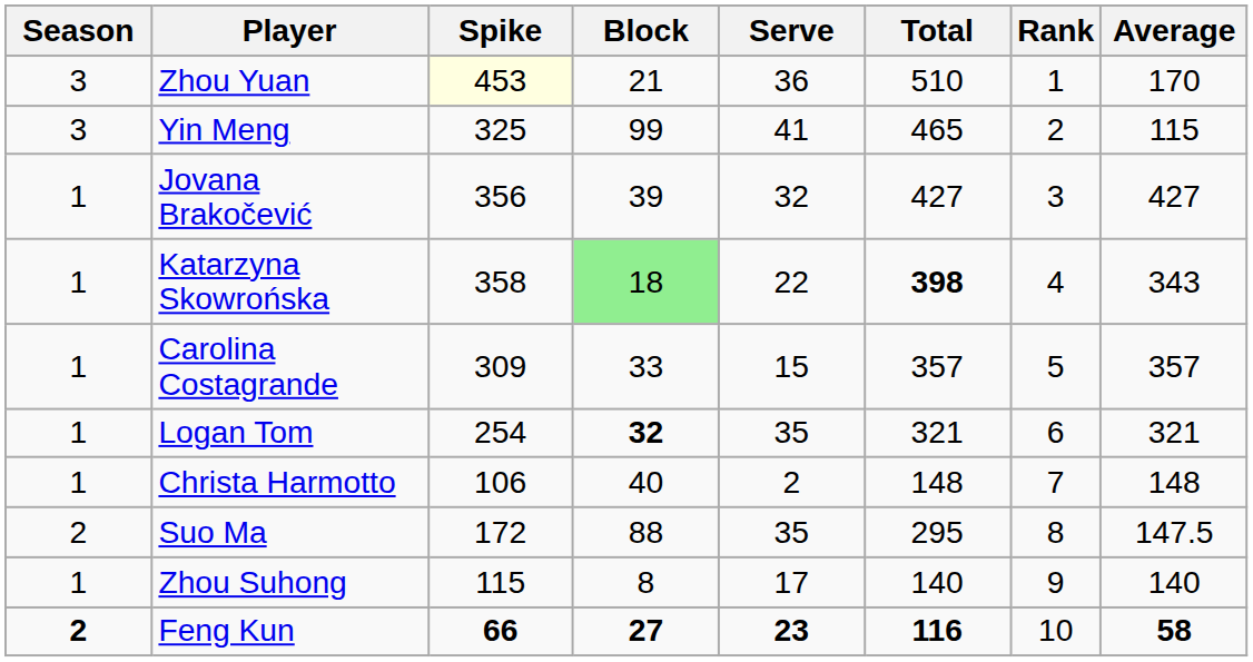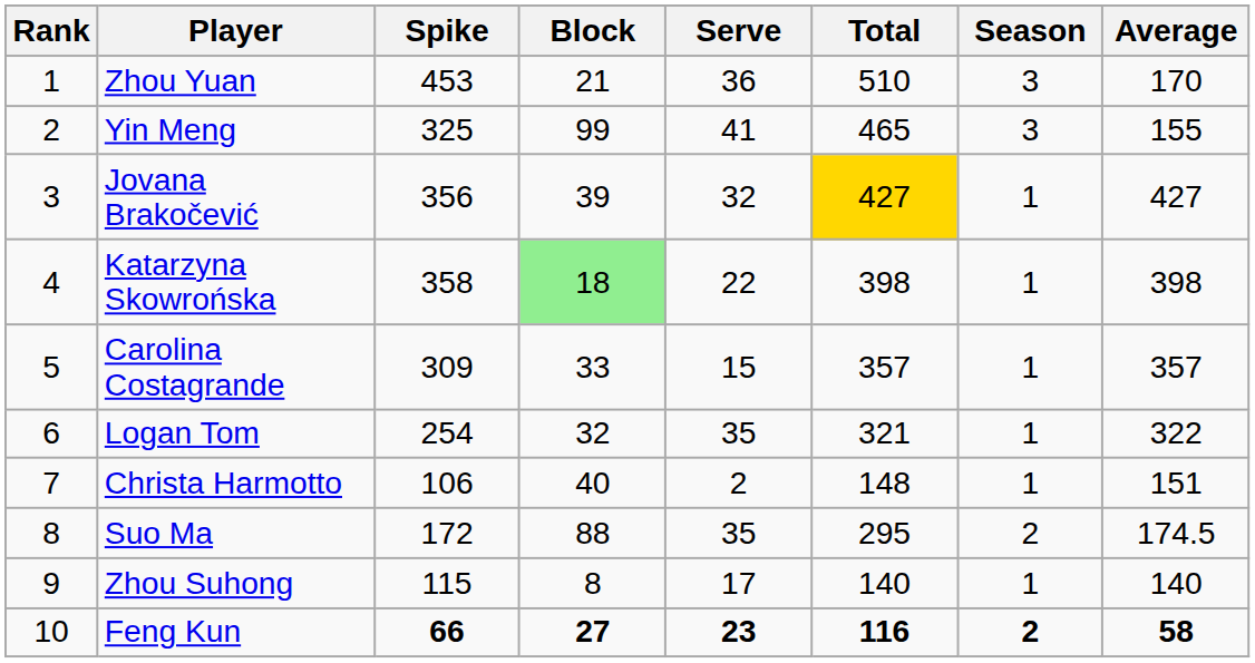 <table class="sortable wikitable" style="font-size:90%">
 <tr>
-<th style="width:60px;">Season</th>
+<th style="width:30px;">Rank</th>
 <th style="width:120px;">Player</th>
 <th style="width:60px;">Spike</th>
 <th style="width:60px;">Block</th>
 <th style="width:60px;">Serve</th>
 <th style="width:60px;">Total</th>
-<th style="width:30px;">Rank</th>
+<th style="width:60px;">Season</th>
 <th style="width:60px;">Average</th>
 </tr>
 <tr style="text-align:left;">
-<td align="center">3</td>
+<td align="center">1</td>
 <td> <a href='#'>Zhou Yuan</a></td>
-<td align="center" style="background: lightyellow;">453</td>
+<td align="center">453</td>
 <td align="center">21</td>
 <td align="center">36</td>
 <td align="center">510</td>
-<td align="center">1</td>
+<td align="center">3</td>
 <td align="center">170</td>
 </tr>
 <tr style="text-align:left;">
-<td align="center">3</td>
+<td align="center">2</td>
 <td> <a href='#'>Yin Meng</a></td>
 <td align="center">325</td>
 <td align="center">99</td>
 <td align="center">41</td>
 <td align="center">465</td>
-<td align="center">2</td>
-<td align="center">115</td>
+<td align="center">3</td>
+<td align="center">155</td>
 </tr>
 <tr style="text-align:left;">
-<td align="center">1</td>
+<td align="center">3</td>
 <td> <a href='#'>Jovana Brakočević</a></td>
 <td align="center">356</td>
 <td align="center">39</td>
 <td align="center">32</td>
-<td align="center">427</td>
-<td align="center">3</td>
+<td align="center" style="background: gold;">427</td>
+<td align="center">1</td>
 <td align="center">427</td>
 </tr>
 <tr style="text-align:left;">
-<td align="center">1</td>
+<td align="center">4</td>
 <td> <a href='#'>Katarzyna Skowrońska</a></td>
 <td align="center">358</td>
 <td align="center" style="background: lightgreen;">18</td>
 <td align="center">22</td>
-<td align="center"><strong>398</strong></td>
-<td align="center">4</td>
-<td align="center">343</td>
+<td align="center">398</td>
+<td align="center">1</td>
+<td align="center">398</td>
 </tr>
 <tr style="text-align:left;">
-<td align="center">1</td>
+<td align="center">5</td>
 <td> <a href='#'>Carolina Costagrande</a></td>
 <td align="center">309</td>
 <td align="center">33</td>
 <td align="center">15</td>
 <td align="center">357</td>
-<td align="center">5</td>
+<td align="center">1</td>
 <td align="center">357</td>
 </tr>
 <tr style="text-align:left;">
-<td align="center">1</td>
+<td align="center">6</td>
 <td> <a href='#'>Logan Tom</a></td>
 <td align="center">254</td>
-<td align="center"><strong>32</strong></td>
+<td align="center">32</td>
 <td align="center">35</td>
 <td align="center">321</td>
-<td align="center">6</td>
-<td align="center">321</td>
+<td align="center">1</td>
+<td align="center">322</td>
 </tr>
 <tr style="text-align:left;">
-<td align="center">1</td>
+<td align="center">7</td>
 <td> <a href='#'>Christa Harmotto</a></td>
 <td align="center">106</td>
 <td align="center">40</td>
 <td align="center">2</td>
 <td align="center">148</td>
-<td align="center">7</td>
-<td align="center">148</td>
+<td align="center">1</td>
+<td align="center">151</td>
 </tr>
 <tr style="text-align:left;">
-<td align="center">2</td>
+<td align="center">8</td>
 <td> <a href='#'>Suo Ma</a></td>
 <td align="center">172</td>
 <td align="center">88</td>
 <td align="center">35</td>
 <td align="center">295</td>
-<td align="center">8</td>
-<td align="center">147.5</td>
+<td align="center">2</td>
+<td align="center">174.5</td>
 </tr>
 <tr style="text-align:left;">
-<td align="center">1</td>
+<td align="center">9</td>
 <td> <a href='#'>Zhou Suhong</a></td>
 <td align="center">115</td>
 <td align="center">8</td>
 <td align="center">17</td>
 <td align="center">140</td>
-<td align="center">9</td>
+<td align="center">1</td>
 <td align="center">140</td>
 </tr>
 <tr style="text-align:left;">
-<td align="center"><strong>2</strong></td>
+<td align="center">10</td>
 <td> <a href='#'>Feng Kun</a></td>
 <td align="center"><strong>66</strong></td>
 <td align="center"><strong>27</strong></td>
 <td align="center"><strong>23</strong></td>
 <td align="center"><strong>116</strong></td>
-<td align="center">10</td>
+<td align="center"><strong>2</strong></td>
 <td align="center"><strong>58</strong></td>
 </tr>
 </table>
